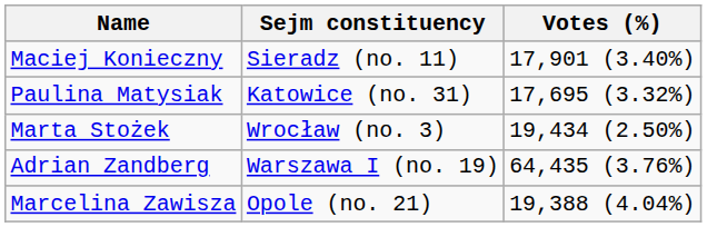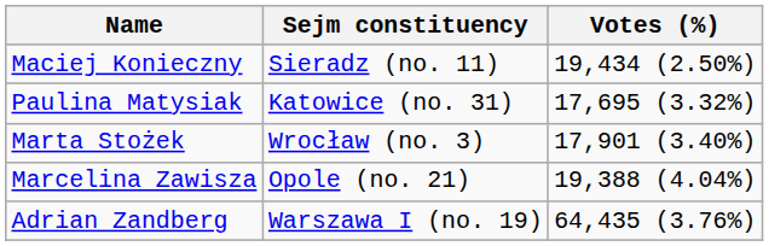 <table class="wikitable">
 <tr>
 <th>Name</th>
 <th>Sejm constituency</th>
 <th>Votes (%)</th>
 </tr>
 <tr>
 <td><a href='#'>Maciej Konieczny</a></td>
 <td><a href='#'>Sieradz</a> (no. 11)</td>
-<td>17,901 (3.40%)</td>
+<td>19,434 (2.50%)</td>
 </tr>
 <tr>
 <td><a href='#'>Paulina Matysiak</a></td>
 <td><a href='#'>Katowice</a> (no. 31)</td>
 <td>17,695 (3.32%)</td>
 </tr>
 <tr>
 <td><a href='#'>Marta Stożek</a></td>
 <td><a href='#'>Wrocław</a> (no. 3)</td>
-<td>19,434 (2.50%)</td>
+<td>17,901 (3.40%)</td>
+</tr>
+<tr>
+<td><a href='#'>Marcelina Zawisza</a></td>
+<td><a href='#'>Opole</a> (no. 21)</td>
+<td>19,388 (4.04%)</td>
 </tr>
 <tr>
 <td><a href='#'>Adrian Zandberg</a></td>
 <td><a href='#'>Warszawa I</a> (no. 19)</td>
 <td>64,435 (3.76%)</td>
 </tr>
-<tr>
-<td><a href='#'>Marcelina Zawisza</a></td>
-<td><a href='#'>Opole</a> (no. 21)</td>
-<td>19,388 (4.04%)</td>
-</tr>
 </table>
